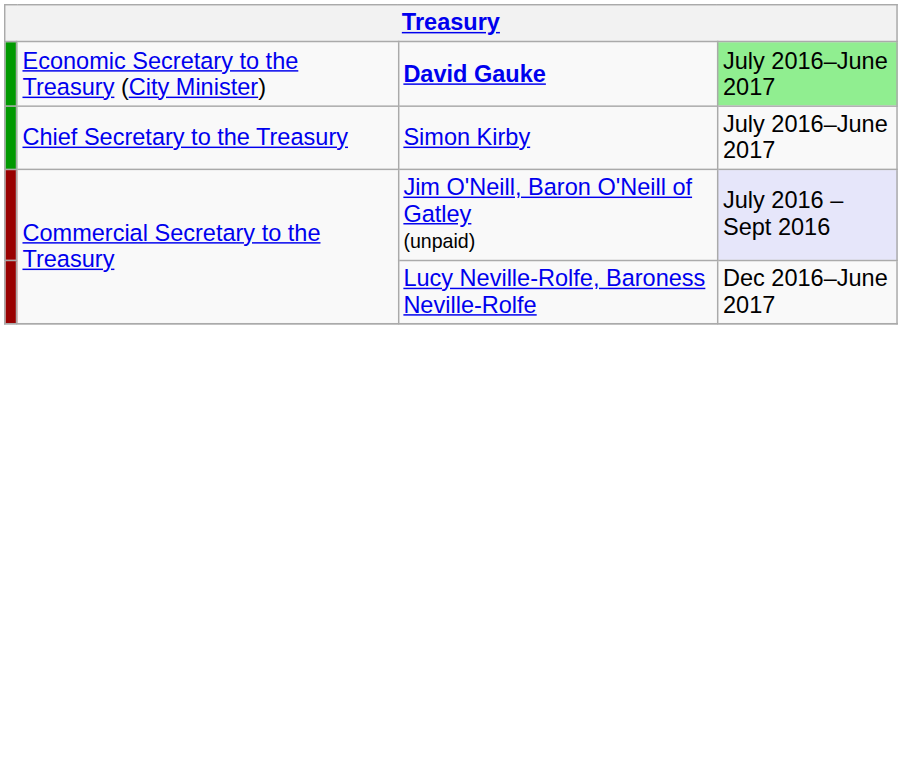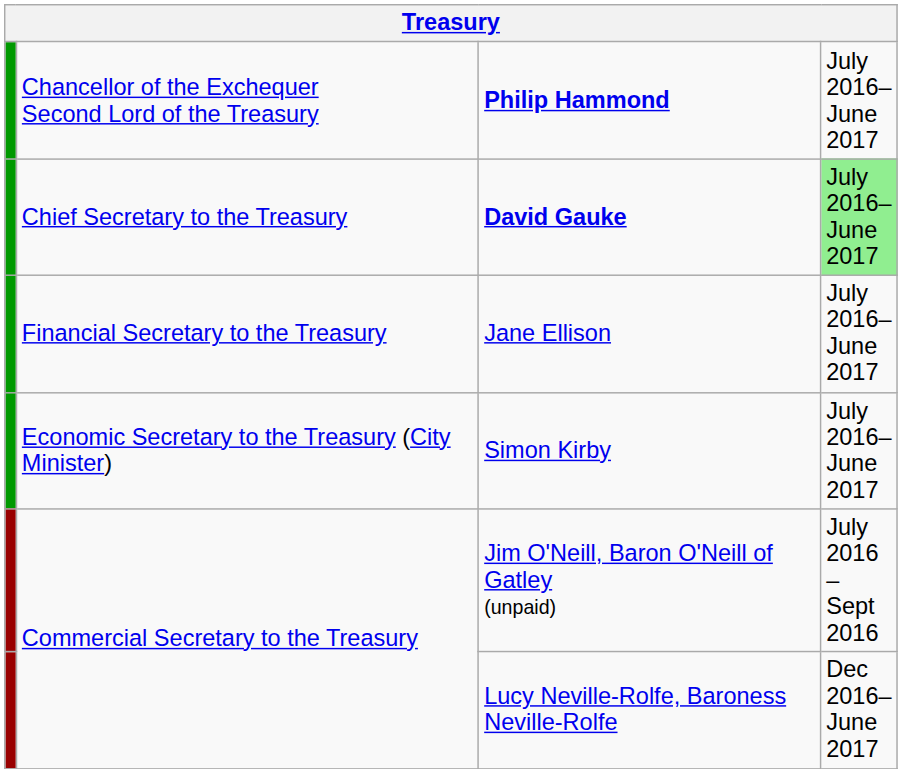 <table class="wikitable">
 <tr>
 <th colspan="4"><a href='#'>Treasury</a></th>
 </tr>
 <tr>
 <td style="width:1px; background:#090;"></td>
-<td><a href='#'>Economic Secretary to the Treasury</a> (<a href='#'>City Minister</a>)</td>
+<td style="width: 450px;"><a href='#'>Chancellor of the Exchequer</a><br><a href='#'>Second Lord of the Treasury</a></td>
+<td style="width: 320px;"><strong><a href='#'>Philip Hammond</a></strong></td>
+<td>July 2016–June 2017</td>
+</tr>
+<tr>
+<td style="width:1px; background:#090;"></td>
+<td><a href='#'>Chief Secretary to the Treasury</a></td>
 <td><strong><a href='#'>David Gauke</a></strong></td>
 <td style="background: lightgreen;">July 2016–June 2017</td>
 </tr>
 <tr>
 <td style="width:1px; background:#090;"></td>
-<td><a href='#'>Chief Secretary to the Treasury</a></td>
+<td><a href='#'>Financial Secretary to the Treasury</a></td>
+<td><a href='#'>Jane Ellison</a></td>
+<td>July 2016–June 2017</td>
+</tr>
+<tr>
+<td style="width:1px; background:#090;"></td>
+<td><a href='#'>Economic Secretary to the Treasury</a> (<a href='#'>City Minister</a>)</td>
 <td><a href='#'>Simon Kirby</a></td>
 <td>July 2016–June 2017</td>
 </tr>
 <tr>
 <td style="width:1px; background:#900;"></td>
 <td rowspan="2"><a href='#'>Commercial Secretary to the Treasury</a></td>
 <td><a href='#'>Jim O'Neill, Baron O'Neill of Gatley</a><br><small>(unpaid)</small></td>
-<td style="background: lavender;">July 2016 – Sept 2016</td>
+<td>July 2016 – Sept 2016</td>
 </tr>
 <tr>
 <td style="width:1px; background:#900;"></td>
 <td><a href='#'>Lucy Neville-Rolfe, Baroness Neville-Rolfe</a></td>
 <td>Dec 2016–June 2017</td>
 </tr>
 <tr>
 </tr>
 </table>
